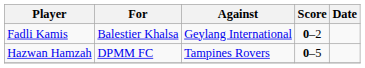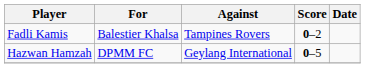 <table class="wikitable">
 <tr>
 <th>Player</th>
 <th>For</th>
 <th>Against</th>
 <th>Score</th>
 <th>Date</th>
 </tr>
 <tr>
 <td><a href='#'>Fadli Kamis</a></td>
 <td><a href='#'>Balestier Khalsa</a></td>
-<td><a href='#'>Geylang International</a></td>
+<td><a href='#'>Tampines Rovers</a></td>
 <td style="text-align:center;"><strong>0</strong>–2</td>
 <td></td>
 </tr>
 <tr>
 <td> <a href='#'>Hazwan Hamzah</a></td>
 <td> <a href='#'>DPMM FC</a></td>
-<td><a href='#'>Tampines Rovers</a></td>
+<td><a href='#'>Geylang International</a></td>
 <td style="text-align:center;"><strong>0</strong>–5</td>
 <td></td>
 </tr>
 <tr>
 </tr>
 </table>
